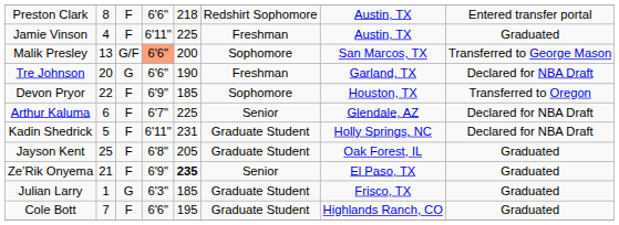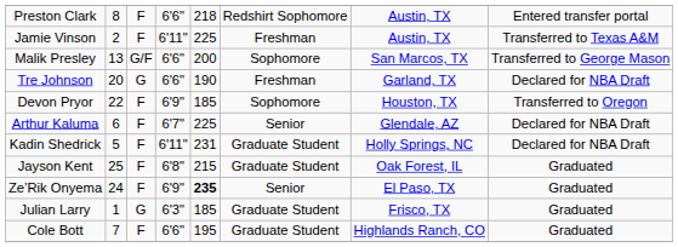 <table class="wikitable sortable" style="text-align: center">
 <tr align=center>
 </tr>
 <tr>
 <td>Preston Clark</td>
 <td>8</td>
 <td>F</td>
 <td>6'6"</td>
 <td>218</td>
 <td>Redshirt Sophomore</td>
 <td><a href='#'>Austin, TX</a></td>
 <td>Entered transfer portal</td>
 </tr>
 <tr>
 <td>Jamie Vinson</td>
-<td>4</td>
+<td>2</td>
 <td>F</td>
 <td>6'11"</td>
 <td>225</td>
 <td>Freshman</td>
 <td><a href='#'>Austin, TX</a></td>
-<td>Graduated</td>
+<td>Transferred to <a href='#'>Texas A&M</a></td>
 </tr>
 <tr>
 <td>Malik Presley</td>
 <td>13</td>
 <td>G/F</td>
-<td style="background: lightsalmon;">6'6"</td>
+<td>6'6"</td>
 <td>200</td>
 <td>Sophomore</td>
 <td><a href='#'>San Marcos, TX</a></td>
 <td>Transferred to <a href='#'>George Mason</a></td>
 </tr>
 <tr>
 <td><a href='#'> Tre Johnson</a></td>
 <td>20</td>
 <td>G</td>
 <td>6'6"</td>
 <td>190</td>
 <td>Freshman</td>
 <td><a href='#'>Garland, TX</a></td>
 <td>Declared for <a href='#'>NBA Draft</a></td>
 </tr>
 <tr>
 <td>Devon Pryor</td>
 <td>22</td>
 <td>F</td>
 <td>6'9"</td>
 <td>185</td>
 <td>Sophomore</td>
 <td><a href='#'>Houston, TX</a></td>
 <td>Transferred to <a href='#'>Oregon</a></td>
 </tr>
 <tr>
 <td><a href='#'>Arthur Kaluma</a></td>
 <td>6</td>
 <td>F</td>
 <td>6'7"</td>
 <td>225</td>
 <td>Senior</td>
 <td><a href='#'>Glendale, AZ</a></td>
 <td>Declared for NBA Draft</td>
 </tr>
 <tr>
 <td>Kadin Shedrick</td>
 <td>5</td>
 <td>F</td>
 <td>6'11"</td>
 <td>231</td>
 <td>Graduate Student</td>
 <td><a href='#'>Holly Springs, NC</a></td>
 <td>Declared for NBA Draft</td>
 </tr>
 <tr>
 <td>Jayson Kent</td>
 <td>25</td>
 <td>F</td>
 <td>6'8"</td>
-<td>205</td>
+<td>215</td>
 <td>Graduate Student</td>
 <td><a href='#'>Oak Forest, IL</a></td>
 <td>Graduated</td>
 </tr>
 <tr>
 <td>Ze’Rik Onyema</td>
-<td>21</td>
+<td>24</td>
 <td>F</td>
 <td>6'9"</td>
 <td><strong>235</strong></td>
 <td>Senior</td>
 <td><a href='#'>El Paso, TX</a></td>
 <td>Graduated</td>
 </tr>
 <tr>
 <td>Julian Larry</td>
 <td>1</td>
 <td>G</td>
 <td>6'3"</td>
 <td>185</td>
 <td>Graduate Student</td>
 <td><a href='#'>Frisco, TX</a></td>
 <td>Graduated</td>
 </tr>
 <tr>
 <td>Cole Bott</td>
 <td>7</td>
 <td>F</td>
 <td>6'6"</td>
 <td>195</td>
 <td>Graduate Student</td>
 <td><a href='#'>Highlands Ranch, CO</a></td>
 <td>Graduated</td>
 </tr>
 <tr>
 </tr>
 </table>
